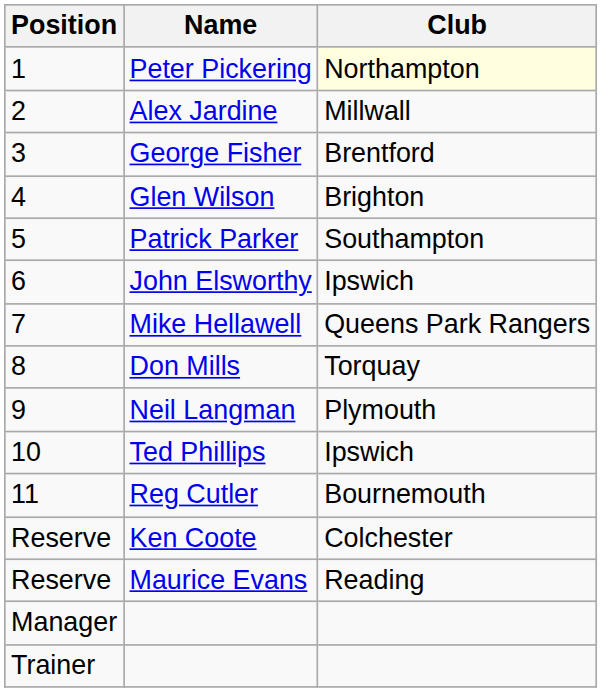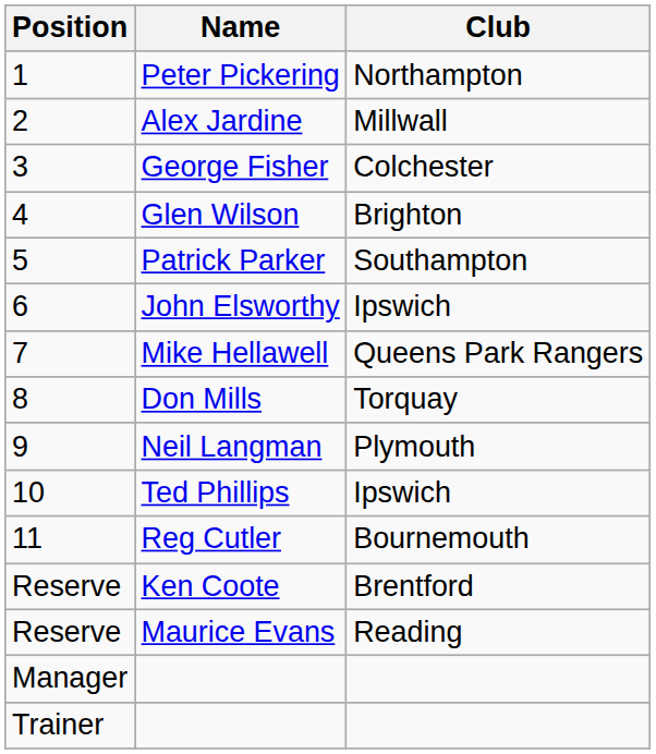 <table class="wikitable" border="1">
 <tr>
 <th>Position</th>
 <th>Name</th>
 <th>Club</th>
 </tr>
 <tr>
 <td>1</td>
 <td><a href='#'>Peter Pickering</a></td>
-<td style="background: lightyellow;">Northampton</td>
+<td>Northampton</td>
 </tr>
 <tr>
 <td>2</td>
 <td><a href='#'>Alex Jardine</a></td>
 <td>Millwall</td>
 </tr>
 <tr>
 <td>3</td>
 <td><a href='#'>George Fisher</a></td>
-<td>Brentford</td>
+<td>Colchester</td>
 </tr>
 <tr>
 <td>4</td>
 <td><a href='#'>Glen Wilson</a></td>
 <td>Brighton</td>
 </tr>
 <tr>
 <td>5</td>
 <td><a href='#'>Patrick Parker</a></td>
 <td>Southampton</td>
 </tr>
 <tr>
 <td>6</td>
 <td><a href='#'>John Elsworthy</a></td>
 <td>Ipswich</td>
 </tr>
 <tr>
 <td>7</td>
 <td><a href='#'>Mike Hellawell</a></td>
 <td>Queens Park Rangers</td>
 </tr>
 <tr>
 <td>8</td>
 <td><a href='#'>Don Mills</a></td>
 <td>Torquay</td>
 </tr>
 <tr>
 <td>9</td>
 <td><a href='#'>Neil Langman </a></td>
 <td>Plymouth</td>
 </tr>
 <tr>
 <td>10</td>
 <td><a href='#'>Ted Phillips</a></td>
 <td>Ipswich</td>
 </tr>
 <tr>
 <td>11</td>
 <td><a href='#'>Reg Cutler</a></td>
 <td>Bournemouth</td>
 </tr>
 <tr>
 <td>Reserve</td>
 <td><a href='#'>Ken Coote</a></td>
-<td>Colchester</td>
+<td>Brentford</td>
 </tr>
 <tr>
 <td>Reserve</td>
 <td><a href='#'>Maurice Evans</a></td>
 <td>Reading</td>
 </tr>
 <tr>
 <td>Manager</td>
 <td></td>
 <td></td>
 </tr>
 <tr>
 <td>Trainer</td>
 <td></td>
 <td></td>
 </tr>
 </table>
